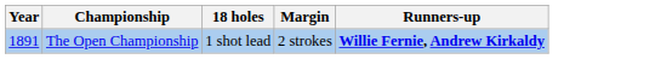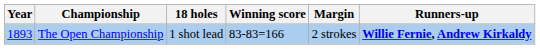 <table class="wikitable">
 <tr>
 <th>Year</th>
 <th>Championship</th>
 <th>18 holes</th>
+<th>Winning score</th>
 <th>Margin</th>
 <th>Runners-up</th>
 </tr>
 <tr style="background:#ABCDEF;">
-<td><a href='#'>1891</a></td>
+<td><a href='#'>1893</a></td>
 <td><a href='#'>The Open Championship</a></td>
 <td>1 shot lead</td>
+<td>83-83=166</td>
 <td>2 strokes</td>
 <td><strong> <a href='#'>Willie Fernie</a>,  <a href='#'>Andrew Kirkaldy</a></strong></td>
 </tr>
 </table>
